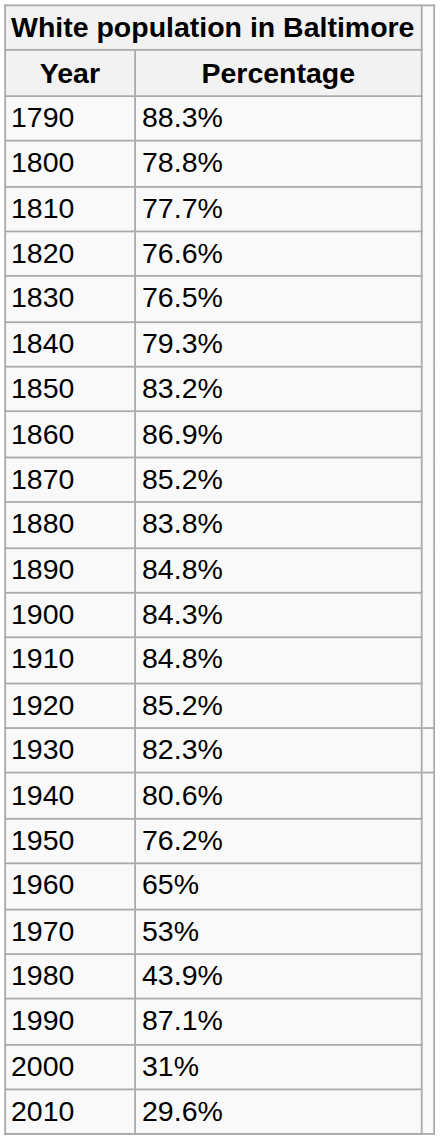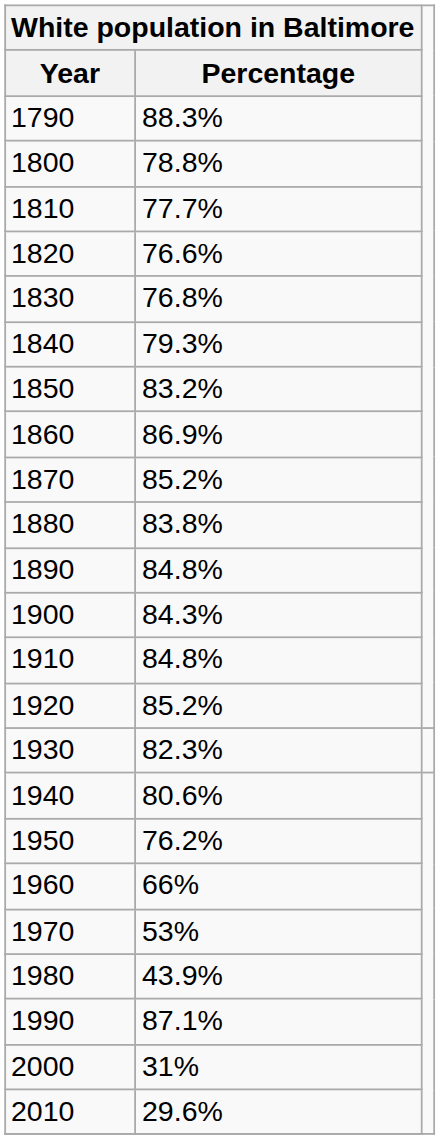 <table class="wikitable" style="float:right;">
 <tr>
 <th align="center" colspan="2"><strong>White population</strong> in Baltimore</th>
 </tr>
 <tr>
 <th>Year</th>
 <th>Percentage</th>
 </tr>
 <tr>
 <td>1790</td>
 <td>88.3%</td>
 </tr>
 <tr>
 <td>1800</td>
 <td>78.8%</td>
 </tr>
 <tr>
 <td>1810</td>
 <td>77.7%</td>
 </tr>
 <tr>
 <td>1820</td>
 <td>76.6%</td>
 </tr>
 <tr>
 <td>1830</td>
-<td>76.5%</td>
+<td>76.8%</td>
 </tr>
 <tr>
 <td>1840</td>
 <td>79.3%</td>
 </tr>
 <tr>
 <td>1850</td>
 <td>83.2%</td>
 </tr>
 <tr>
 <td>1860</td>
 <td>86.9%</td>
 </tr>
 <tr>
 <td>1870</td>
 <td>85.2%</td>
 </tr>
 <tr>
 <td>1880</td>
 <td>83.8%</td>
 </tr>
 <tr>
 <td>1890</td>
 <td>84.8%</td>
 </tr>
 <tr>
 <td>1900</td>
 <td>84.3%</td>
 </tr>
 <tr>
 <td>1910</td>
 <td>84.8%</td>
 </tr>
 <tr>
 <td>1920</td>
 <td>85.2%</td>
 </tr>
 <tr>
 <td>1930</td>
 <td>82.3%</td>
 <td></td>
 </tr>
 <tr>
 <td>1940</td>
 <td>80.6%</td>
 </tr>
 <tr>
 <td>1950</td>
 <td>76.2%</td>
 </tr>
 <tr>
 <td>1960</td>
-<td>65%</td>
+<td>66%</td>
 </tr>
 <tr>
 <td>1970</td>
 <td>53%</td>
 </tr>
 <tr>
 <td>1980</td>
 <td>43.9%</td>
 </tr>
 <tr>
 <td>1990</td>
 <td>87.1%</td>
 </tr>
 <tr>
 <td>2000</td>
 <td>31%</td>
 </tr>
 <tr>
 <td>2010</td>
 <td>29.6%</td>
 </tr>
 <tr>
 </tr>
 </table>
